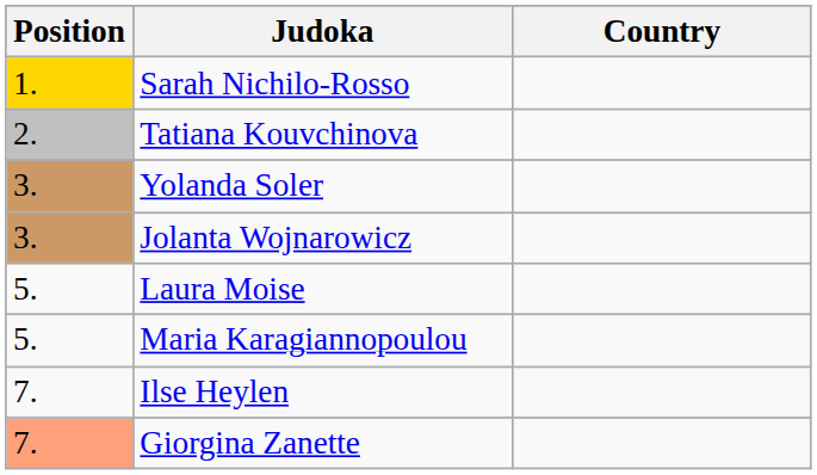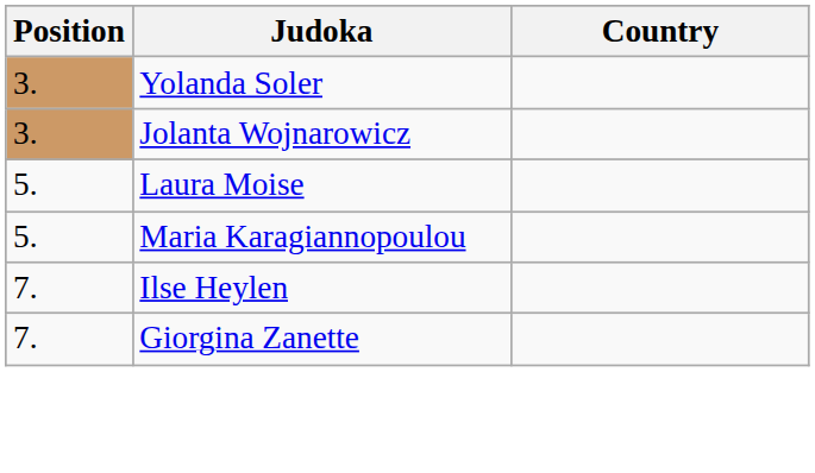 <table class=wikitable>
 <tr>
 <th>Position</th>
 <th width=180>Judoka</th>
 <th width=140>Country</th>
-</tr>
-<tr>
-<td bgcolor=gold>1.</td>
-<td><a href='#'>Sarah Nichilo-Rosso</a></td>
-<td></td>
-</tr>
-<tr>
-<td bgcolor=silver>2.</td>
-<td><a href='#'>Tatiana Kouvchinova</a></td>
-<td></td>
 </tr>
 <tr>
 <td bgcolor=CC9966>3.</td>
 <td><a href='#'>Yolanda Soler</a></td>
 <td></td>
 </tr>
 <tr>
 <td bgcolor=CC9966>3.</td>
 <td><a href='#'>Jolanta Wojnarowicz</a></td>
 <td></td>
 </tr>
 <tr>
 <td>5.</td>
 <td><a href='#'>Laura Moise</a></td>
 <td></td>
 </tr>
 <tr>
 <td>5.</td>
 <td><a href='#'>Maria Karagiannopoulou</a></td>
 <td></td>
 </tr>
 <tr>
 <td>7.</td>
 <td><a href='#'>Ilse Heylen</a></td>
 <td></td>
 </tr>
 <tr>
-<td style="background: lightsalmon;">7.</td>
+<td>7.</td>
 <td><a href='#'>Giorgina Zanette</a></td>
 <td></td>
 </tr>
 </table>
